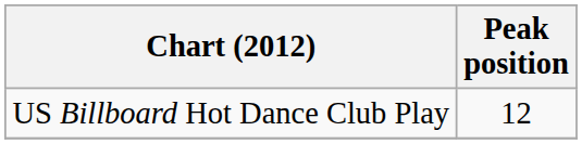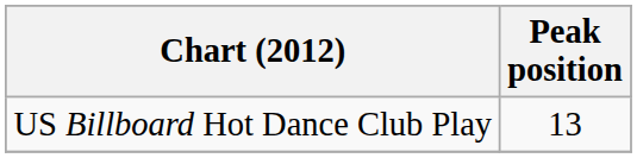 <table class="wikitable sortable">
 <tr>
 <th align="left">Chart (2012)</th>
 <th align="center">Peak<br>position</th>
 </tr>
 <tr>
 <td align="left">US <em>Billboard</em> Hot Dance Club Play</td>
-<td align="center">12</td>
+<td align="center">13</td>
 </tr>
 <tr>
 </tr>
 </table>
